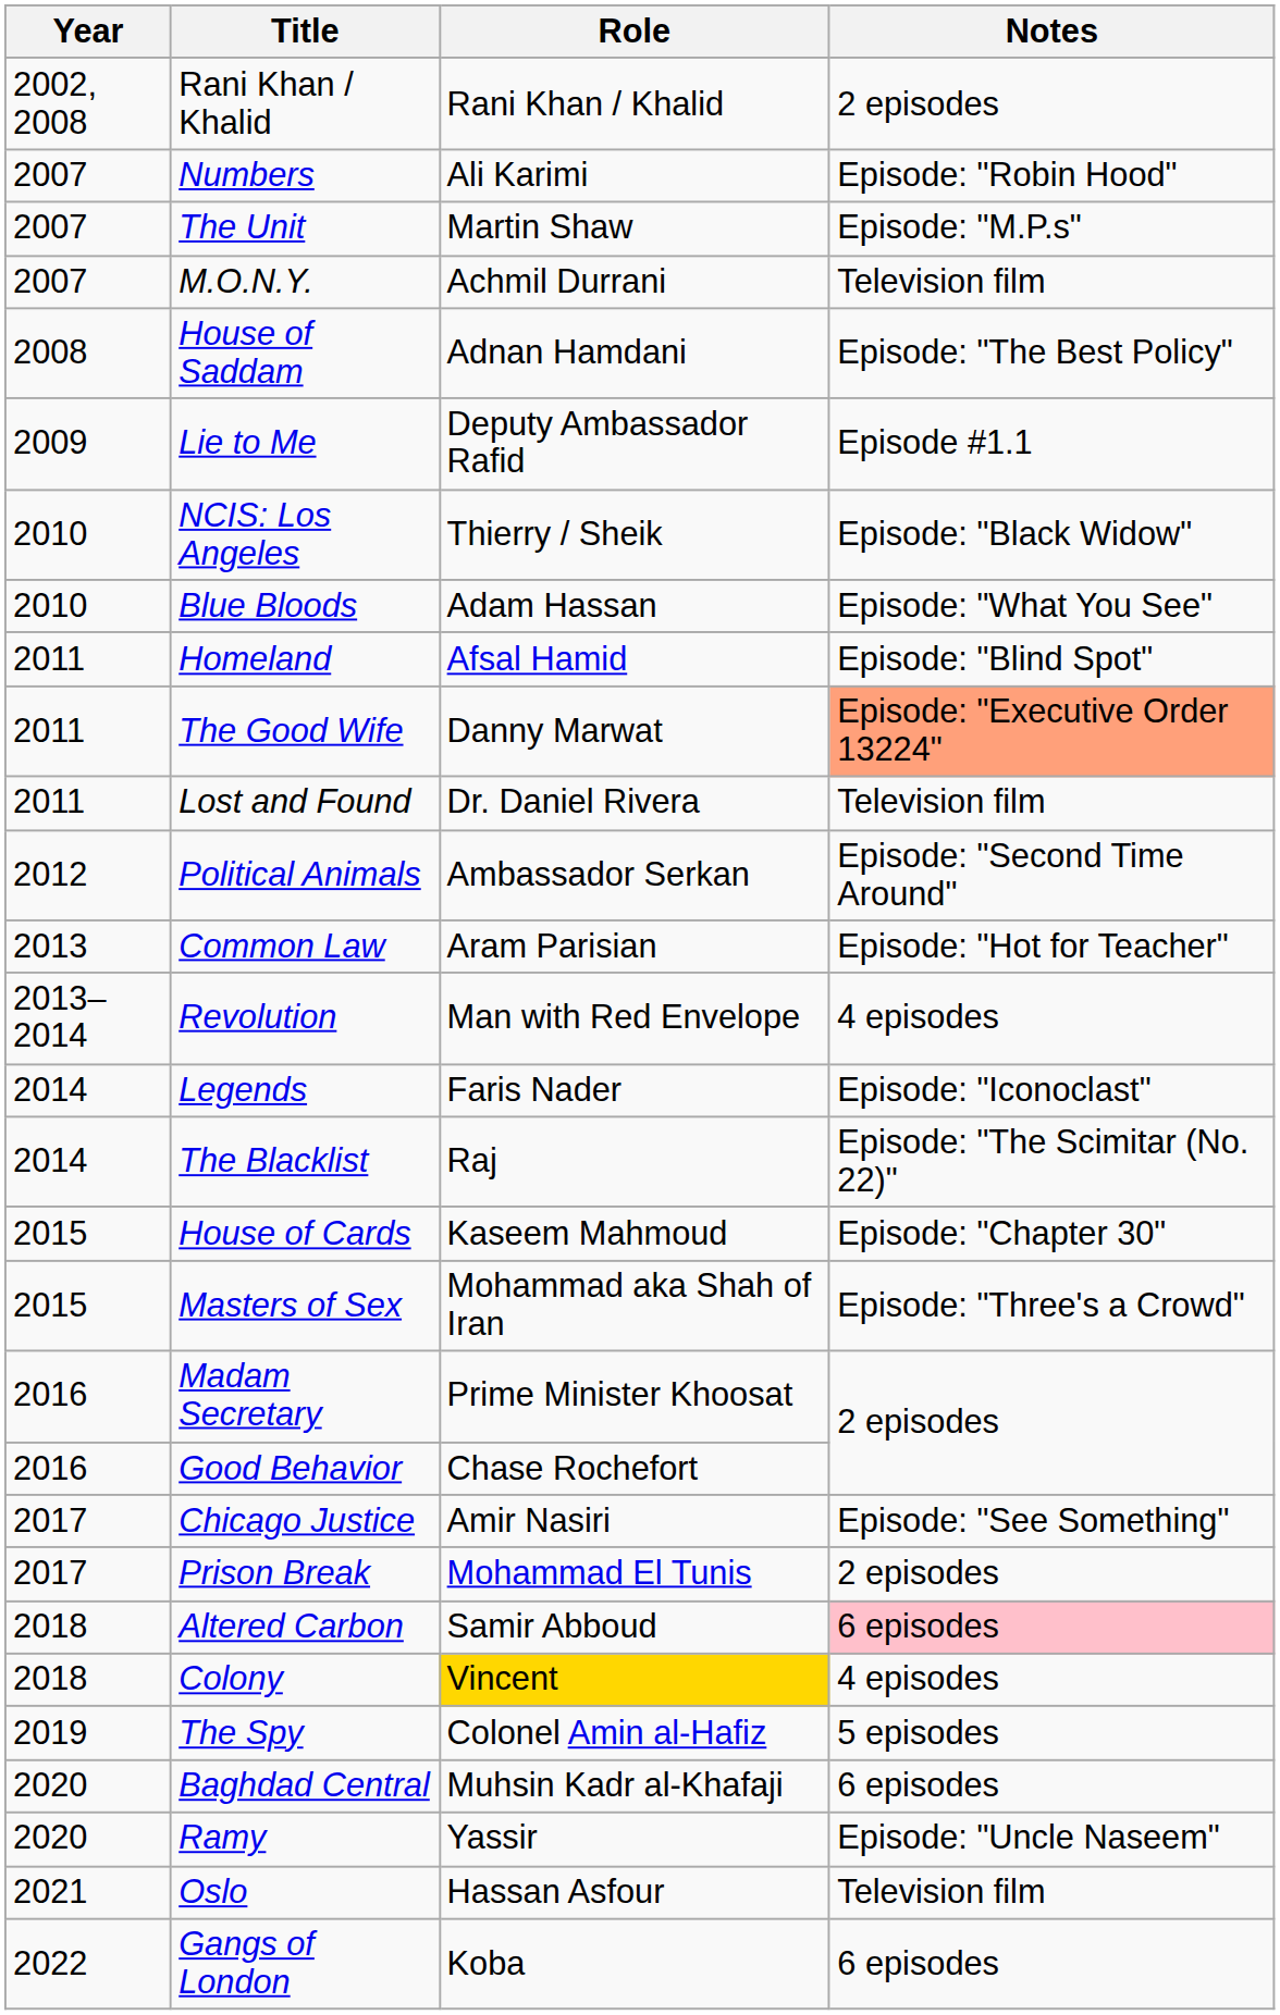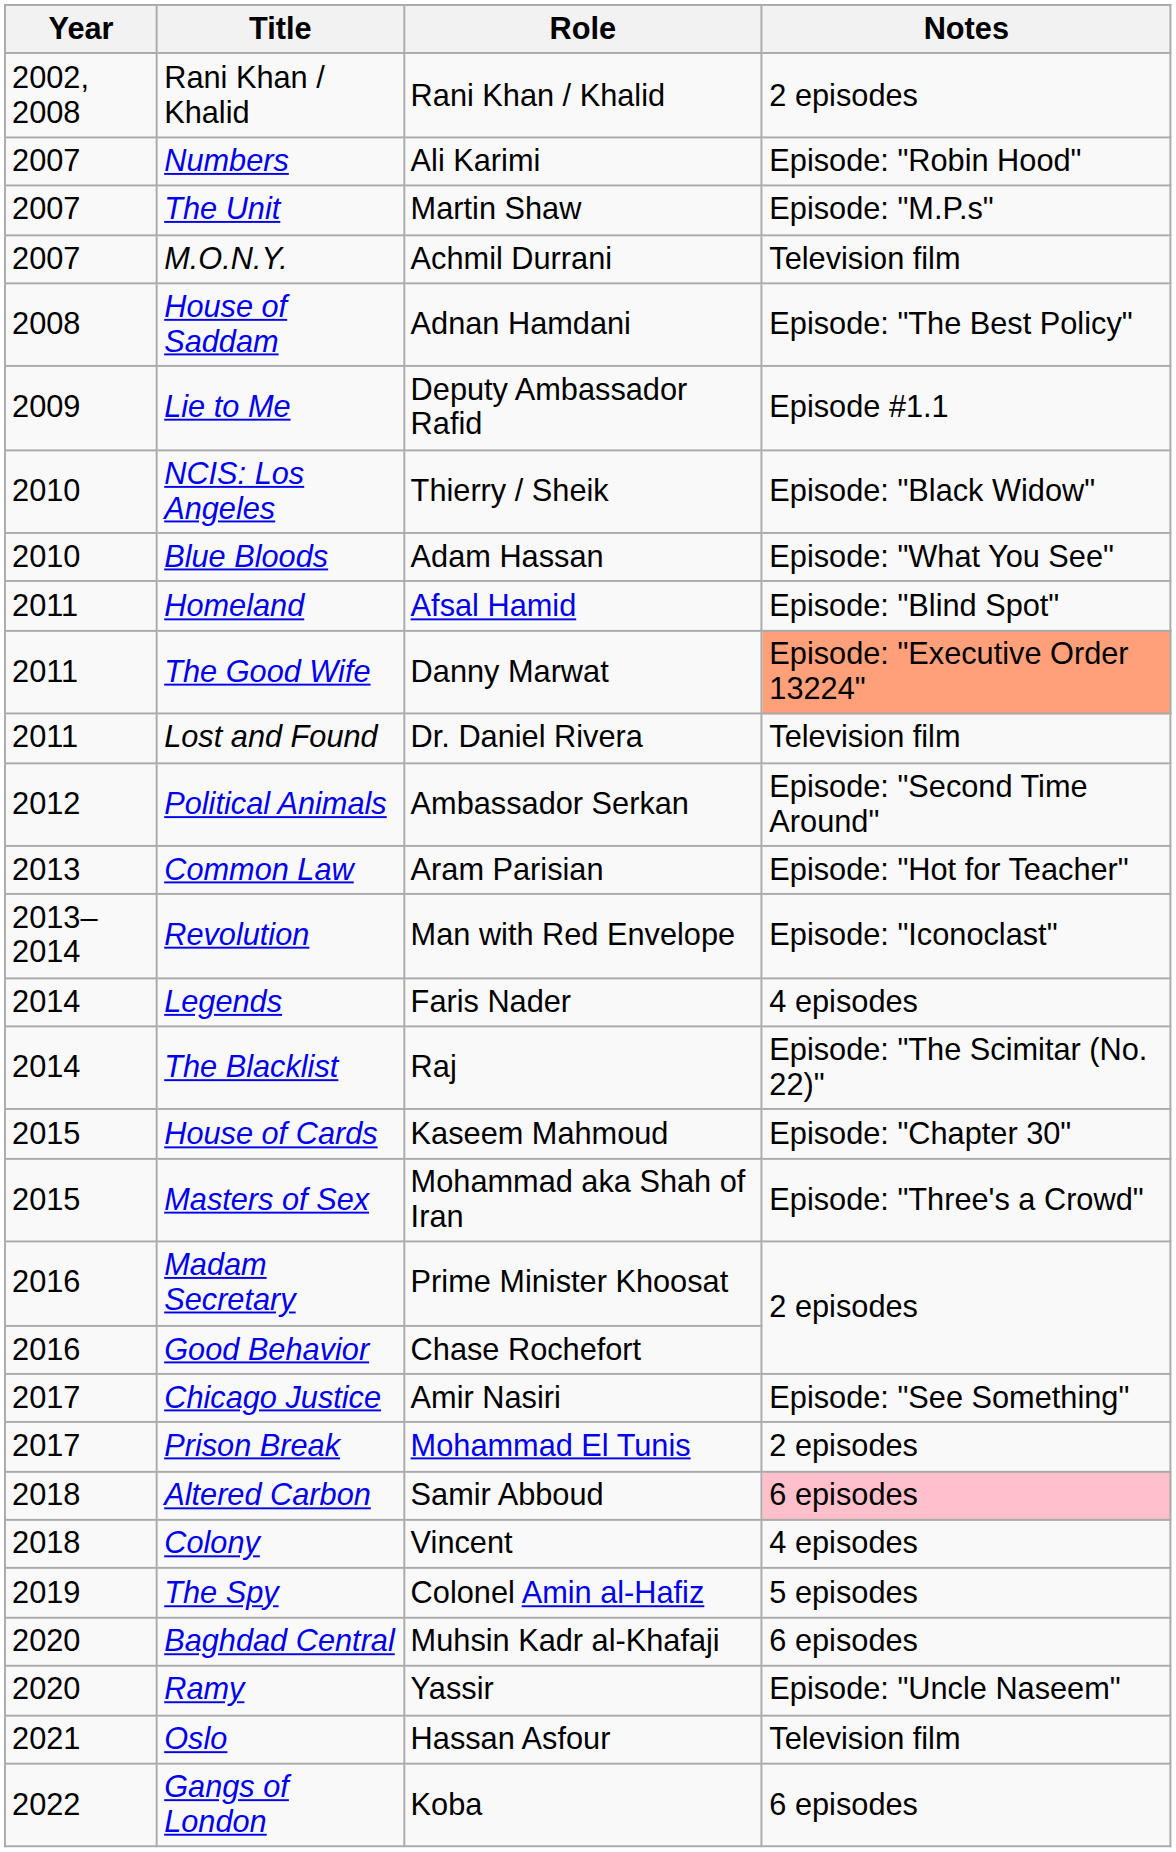 <table class="wikitable sortable">
 <tr>
 <th>Year</th>
 <th>Title</th>
 <th>Role</th>
 <th>Notes</th>
 </tr>
 <tr>
 <td>2002, 2008</td>
 <td>Rani Khan / Khalid</td>
 <td>Rani Khan / Khalid</td>
 <td>2 episodes</td>
 </tr>
 <tr>
 <td>2007</td>
 <td><a href='#'><em>Numbers</em></a></td>
 <td>Ali Karimi</td>
 <td>Episode: "Robin Hood"</td>
 </tr>
 <tr>
 <td>2007</td>
 <td><em><a href='#'>The Unit</a></em></td>
 <td>Martin Shaw</td>
 <td>Episode: "M.P.s"</td>
 </tr>
 <tr>
 <td>2007</td>
 <td><em>M.O.N.Y.</em></td>
 <td>Achmil Durrani</td>
 <td>Television film</td>
 </tr>
 <tr>
 <td>2008</td>
 <td><em><a href='#'>House of Saddam</a></em></td>
 <td>Adnan Hamdani</td>
 <td>Episode: "The Best Policy"</td>
 </tr>
 <tr>
 <td>2009</td>
 <td><em><a href='#'>Lie to Me</a></em></td>
 <td>Deputy Ambassador Rafid</td>
 <td>Episode #1.1</td>
 </tr>
 <tr>
 <td>2010</td>
 <td><em><a href='#'>NCIS: Los Angeles</a></em></td>
 <td>Thierry / Sheik</td>
 <td>Episode: "Black Widow"</td>
 </tr>
 <tr>
 <td>2010</td>
 <td><a href='#'><em>Blue Bloods</em></a></td>
 <td>Adam Hassan</td>
 <td>Episode: "What You See"</td>
 </tr>
 <tr>
 <td>2011</td>
 <td><a href='#'><em>Homeland</em></a></td>
 <td><a href='#'>Afsal Hamid</a></td>
 <td>Episode: "Blind Spot"</td>
 </tr>
 <tr>
 <td>2011</td>
 <td><em><a href='#'>The Good Wife</a></em></td>
 <td>Danny Marwat</td>
 <td style="background: lightsalmon;">Episode: "Executive Order 13224"</td>
 </tr>
 <tr>
 <td>2011</td>
 <td><em>Lost and Found</em></td>
 <td>Dr. Daniel Rivera</td>
 <td>Television film</td>
 </tr>
 <tr>
 <td>2012</td>
 <td><a href='#'><em>Political Animals</em></a></td>
 <td>Ambassador Serkan</td>
 <td>Episode: "Second Time Around"</td>
 </tr>
 <tr>
 <td>2013</td>
 <td><a href='#'><em>Common Law</em></a></td>
 <td>Aram Parisian</td>
 <td>Episode: "Hot for Teacher"</td>
 </tr>
 <tr>
 <td>2013–2014</td>
 <td><a href='#'><em>Revolution</em></a></td>
 <td>Man with Red Envelope</td>
-<td>4 episodes</td>
+<td>Episode: "Iconoclast"</td>
 </tr>
 <tr>
 <td>2014</td>
 <td><a href='#'><em>Legends</em></a></td>
 <td>Faris Nader</td>
-<td>Episode: "Iconoclast"</td>
+<td>4 episodes</td>
 </tr>
 <tr>
 <td>2014</td>
 <td><a href='#'><em>The Blacklist</em></a></td>
 <td>Raj</td>
 <td>Episode: "The Scimitar (No. 22)"</td>
 </tr>
 <tr>
 <td>2015</td>
 <td><a href='#'><em>House of Cards</em></a></td>
 <td>Kaseem Mahmoud</td>
 <td>Episode: "Chapter 30"</td>
 </tr>
 <tr>
 <td>2015</td>
 <td><em><a href='#'>Masters of Sex</a></em></td>
 <td>Mohammad aka Shah of Iran</td>
 <td>Episode: "Three's a Crowd"</td>
 </tr>
 <tr>
 <td>2016</td>
 <td><a href='#'><em>Madam Secretary</em></a></td>
 <td>Prime Minister Khoosat</td>
 <td rowspan="2">2 episodes</td>
 </tr>
 <tr>
 <td>2016</td>
 <td><a href='#'><em>Good Behavior</em></a></td>
 <td>Chase Rochefort</td>
 </tr>
 <tr>
 <td>2017</td>
 <td><em><a href='#'>Chicago Justice</a></em></td>
 <td>Amir Nasiri</td>
 <td>Episode: "See Something"</td>
 </tr>
 <tr>
 <td>2017</td>
 <td><em><a href='#'>Prison Break</a></em></td>
 <td><a href='#'>Mohammad El Tunis</a></td>
 <td>2 episodes</td>
 </tr>
 <tr>
 <td>2018</td>
 <td><a href='#'><em>Altered Carbon</em></a></td>
 <td>Samir Abboud</td>
 <td style="background: pink;">6 episodes</td>
 </tr>
 <tr>
 <td>2018</td>
 <td><a href='#'><em>Colony</em></a></td>
-<td style="background: gold;">Vincent</td>
+<td>Vincent</td>
 <td>4 episodes</td>
 </tr>
 <tr>
 <td>2019</td>
 <td><a href='#'><em>The Spy</em></a></td>
 <td>Colonel <a href='#'>Amin al-Hafiz</a></td>
 <td>5 episodes</td>
 </tr>
 <tr>
 <td>2020</td>
 <td><a href='#'><em>Baghdad Central</em></a></td>
 <td>Muhsin Kadr al-Khafaji</td>
 <td>6 episodes</td>
 </tr>
 <tr>
 <td>2020</td>
 <td><a href='#'><em>Ramy</em></a></td>
 <td>Yassir</td>
 <td>Episode: "Uncle Naseem"</td>
 </tr>
 <tr>
 <td>2021</td>
 <td><a href='#'><em>Oslo</em></a></td>
 <td>Hassan Asfour</td>
 <td>Television film</td>
 </tr>
 <tr>
 <td>2022</td>
 <td><a href='#'><em>Gangs of London</em></a></td>
 <td>Koba</td>
 <td>6 episodes</td>
 </tr>
 </table>
